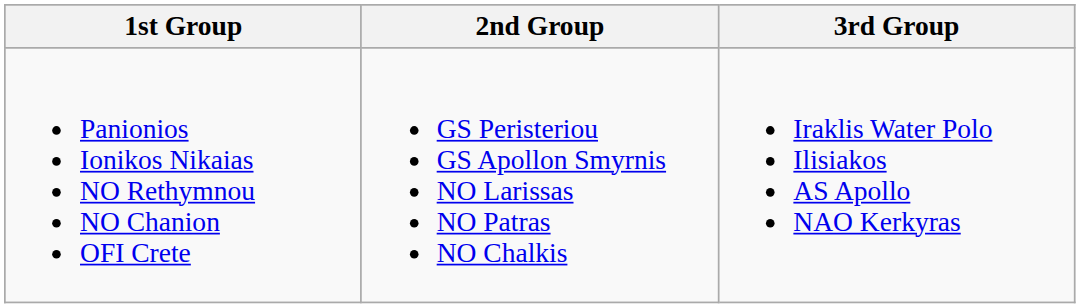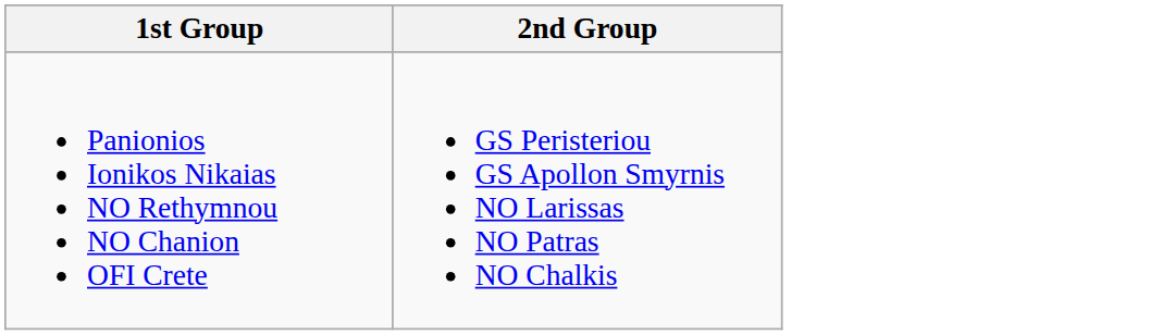 <table class="wikitable">
 <tr>
 <th width="200">1st Group</th>
 <th width="200">2nd Group</th>
-<th width="200">3rd Group</th>
 </tr>
 <tr>
 <td valign="top"><br><ul><li><a href='#'>Panionios</a></li><li><a href='#'>Ionikos Nikaias</a></li><li><a href='#'>NO Rethymnou</a></li><li><a href='#'>NO Chanion</a></li><li><a href='#'>OFI Crete</a></li></ul></td>
 <td valign="top"><br><ul><li><a href='#'>GS Peristeriou</a></li><li><a href='#'>GS Apollon Smyrnis</a></li><li><a href='#'>NO Larissas</a></li><li><a href='#'>NO Patras</a></li><li><a href='#'>NO Chalkis</a></li></ul></td>
-<td valign="top"><br><ul><li><a href='#'>Iraklis Water Polo</a></li><li><a href='#'>Ilisiakos</a></li><li><a href='#'>AS Apollo</a></li><li><a href='#'>NAO Kerkyras</a></li></ul></td>
 </tr>
 </table>
